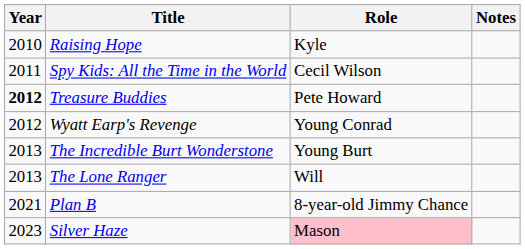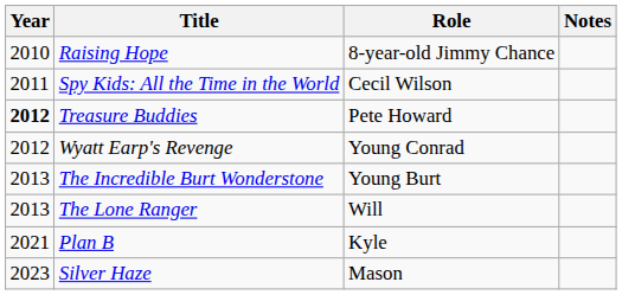 <table class="wikitable unsortable">
 <tr>
 <th>Year</th>
 <th>Title</th>
 <th>Role</th>
 <th>Notes</th>
 </tr>
 <tr>
 <td>2010</td>
 <td><em><a href='#'>Raising Hope</a></em></td>
-<td>Kyle</td>
+<td>8-year-old Jimmy Chance</td>
 <td></td>
 </tr>
 <tr>
 <td>2011</td>
 <td><em><a href='#'>Spy Kids: All the Time in the World</a></em></td>
 <td>Cecil Wilson</td>
 <td></td>
 </tr>
 <tr>
 <td><strong>2012</strong></td>
 <td><em><a href='#'>Treasure Buddies</a></em></td>
 <td>Pete Howard</td>
 <td></td>
 </tr>
 <tr>
 <td>2012</td>
 <td><em>Wyatt Earp's Revenge</em></td>
 <td>Young Conrad</td>
 <td></td>
 </tr>
 <tr>
 <td>2013</td>
 <td><em><a href='#'>The Incredible Burt Wonderstone</a></em></td>
 <td>Young Burt</td>
 <td></td>
 </tr>
 <tr>
 <td>2013</td>
 <td><em><a href='#'>The Lone Ranger</a></em></td>
 <td>Will</td>
 <td></td>
 </tr>
 <tr>
 <td>2021</td>
 <td><em><a href='#'>Plan B</a></em></td>
-<td>8-year-old Jimmy Chance</td>
+<td>Kyle</td>
 <td></td>
 </tr>
 <tr>
 <td>2023</td>
 <td><em><a href='#'>Silver Haze</a></em></td>
-<td style="background: pink;">Mason</td>
+<td>Mason</td>
 </tr>
 </table>
